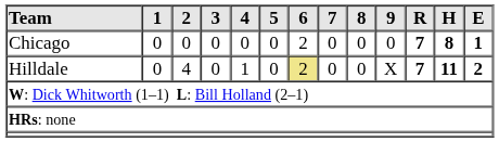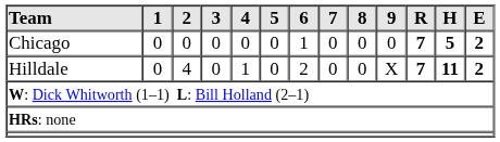 <table border=1 cellspacing=0 width=425 style="margin-left:3em;">
 <tr style="text-align:center; background-color:#e6e6e6;">
 <th align=left width=28%>Team</th>
 <th width=6%>1</th>
 <th width=6%>2</th>
 <th width=6%>3</th>
 <th width=6%>4</th>
 <th width=6%>5</th>
 <th width=6%>6</th>
 <th width=6%>7</th>
 <th width=6%>8</th>
 <th width=6%>9</th>
 <th width=6%>R</th>
 <th width=6%>H</th>
 <th width=6%>E</th>
 </tr>
 <tr style="text-align:center;">
 <td align=left>Chicago</td>
 <td>0</td>
 <td>0</td>
 <td>0</td>
 <td>0</td>
 <td>0</td>
-<td>2</td>
+<td>1</td>
 <td>0</td>
 <td>0</td>
 <td>0</td>
 <td><strong>7</strong></td>
-<td><strong>8</strong></td>
-<td><strong>1</strong></td>
+<td><strong>5</strong></td>
+<td><strong>2</strong></td>
 </tr>
 <tr style="text-align:center;">
 <td align=left>Hilldale</td>
 <td>0</td>
 <td>4</td>
 <td>0</td>
 <td>1</td>
 <td>0</td>
-<td style="background: khaki;">2</td>
+<td>2</td>
 <td>0</td>
 <td>0</td>
 <td>X</td>
 <td><strong>7</strong></td>
 <td><strong>11</strong></td>
 <td><strong>2</strong></td>
 </tr>
 <tr style="text-align:left;">
 <td colspan=14><small><strong>W</strong>: <a href='#'>Dick Whitworth</a> (1–1)  <strong>L</strong>: <a href='#'>Bill Holland</a> (2–1)</small></td>
 </tr>
 <tr style="text-align:left;">
 <td colspan=14><small><strong>HRs</strong>: none</small></td>
 </tr>
 <tr style="text-align:left;">
 <td colspan=14></td>
 </tr>
 <tr style="text-align:left;">
 </tr>
 </table>
